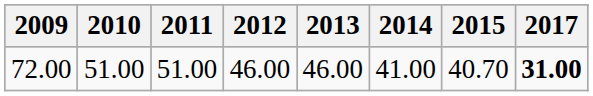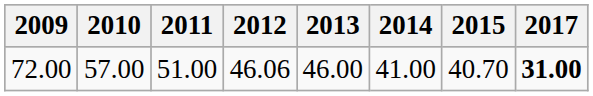 <table class="wikitable mw-collapsible">
 <tr>
 <th>2009</th>
 <th>2010</th>
 <th>2011</th>
 <th>2012</th>
 <th>2013</th>
 <th>2014</th>
 <th>2015</th>
 <th>2017</th>
 </tr>
 <tr>
 <td>72.00</td>
+<td>57.00</td>
 <td>51.00</td>
-<td>51.00</td>
-<td>46.00</td>
+<td>46.06</td>
 <td>46.00</td>
 <td>41.00</td>
 <td>40.70</td>
 <td><strong>31.00</strong></td>
 </tr>
 </table>
